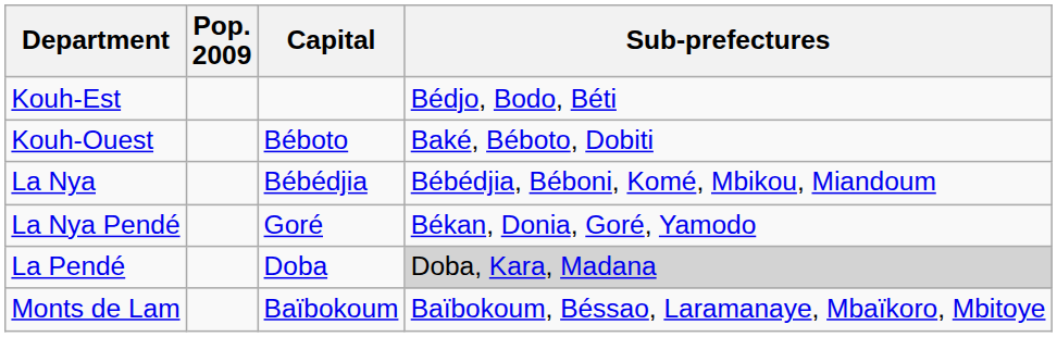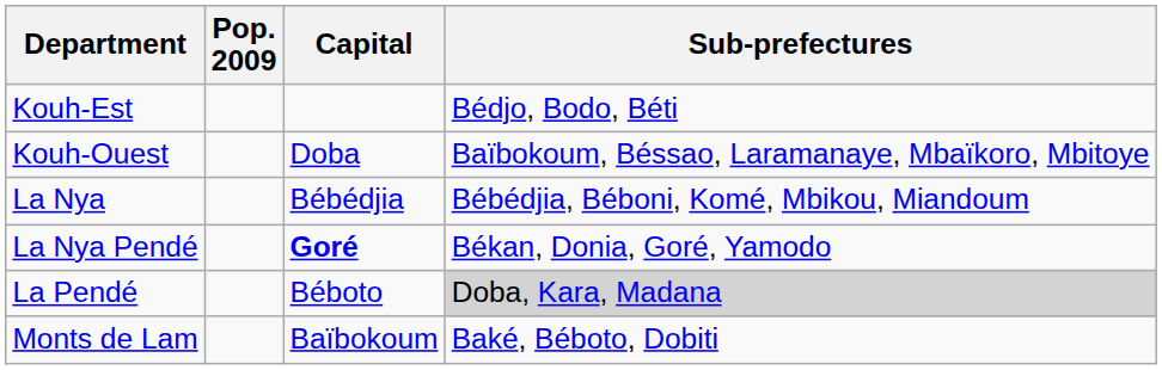 <table class="wikitable">
 <tr>
 <th>Department</th>
 <th>Pop.<br>2009</th>
 <th>Capital</th>
 <th>Sub-prefectures</th>
 </tr>
 <tr>
 <td><a href='#'>Kouh-Est</a></td>
 <td align="right"></td>
 <td></td>
 <td><a href='#'>Bédjo</a>, <a href='#'>Bodo</a>, <a href='#'>Béti</a></td>
 </tr>
 <tr>
 <td><a href='#'>Kouh-Ouest</a></td>
 <td align="right"></td>
-<td><a href='#'>Béboto</a></td>
-<td><a href='#'>Baké</a>, <a href='#'>Béboto</a>, <a href='#'>Dobiti</a></td>
+<td><a href='#'>Doba</a></td>
+<td><a href='#'>Baïbokoum</a>, <a href='#'>Béssao</a>, <a href='#'>Laramanaye</a>, <a href='#'>Mbaïkoro</a>, <a href='#'>Mbitoye</a></td>
 </tr>
 <tr>
 <td><a href='#'>La Nya</a></td>
 <td align="right"></td>
 <td><a href='#'>Bébédjia</a></td>
 <td><a href='#'>Bébédjia</a>, <a href='#'>Béboni</a>, <a href='#'>Komé</a>, <a href='#'>Mbikou</a>, <a href='#'>Miandoum</a></td>
 </tr>
 <tr>
 <td><a href='#'>La Nya Pendé</a></td>
 <td align="right"></td>
-<td><a href='#'>Goré</a></td>
+<td><strong><a href='#'>Goré</a></strong></td>
 <td><a href='#'>Békan</a>, <a href='#'>Donia</a>, <a href='#'>Goré</a>, <a href='#'>Yamodo</a></td>
 </tr>
 <tr>
 <td><a href='#'>La Pendé</a></td>
 <td align="right"></td>
-<td><a href='#'>Doba</a></td>
+<td><a href='#'>Béboto</a></td>
 <td style="background: lightgrey;">Doba, <a href='#'>Kara</a>, <a href='#'>Madana</a></td>
 </tr>
 <tr>
 <td><a href='#'>Monts de Lam</a></td>
 <td align="right"></td>
 <td><a href='#'>Baïbokoum</a></td>
-<td><a href='#'>Baïbokoum</a>, <a href='#'>Béssao</a>, <a href='#'>Laramanaye</a>, <a href='#'>Mbaïkoro</a>, <a href='#'>Mbitoye</a></td>
+<td><a href='#'>Baké</a>, <a href='#'>Béboto</a>, <a href='#'>Dobiti</a></td>
 </tr>
 </table>
